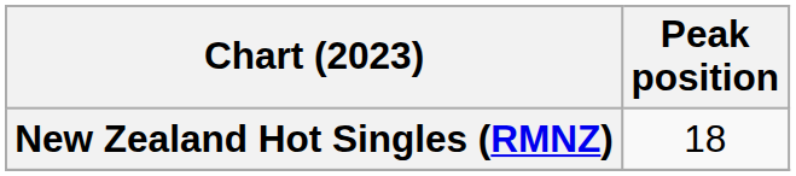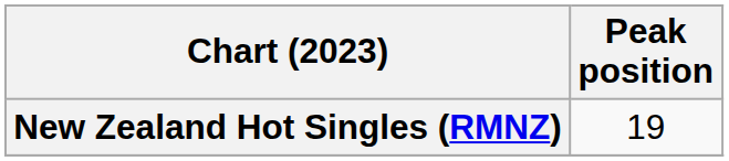 <table class="wikitable sortable plainrowheaders" style="text-align:center">
 <tr>
 <th scope="col">Chart (2023)</th>
 <th scope="col">Peak<br>position</th>
 </tr>
 <tr>
 <th scope="row">New Zealand Hot Singles (<a href='#'>RMNZ</a>)</th>
-<td>18</td>
+<td>19</td>
 </tr>
 <tr>
 </tr>
 <tr>
 </tr>
 </table>
